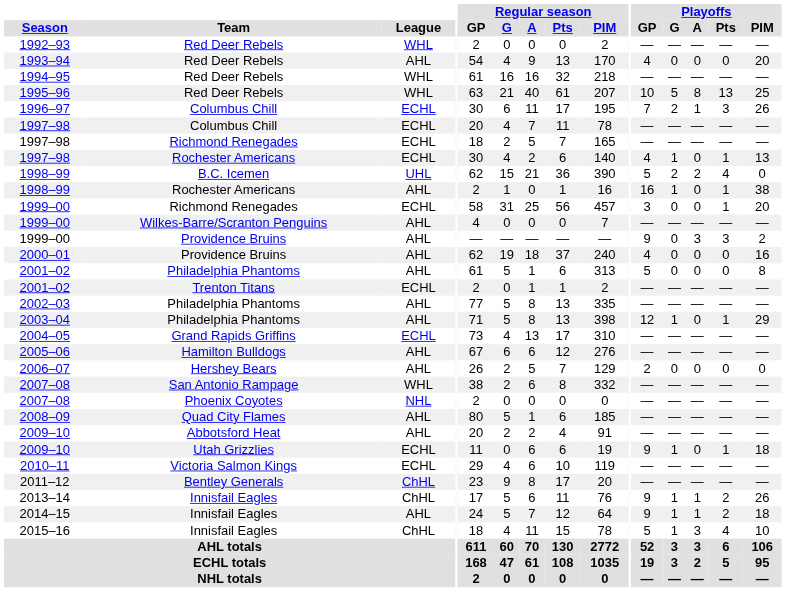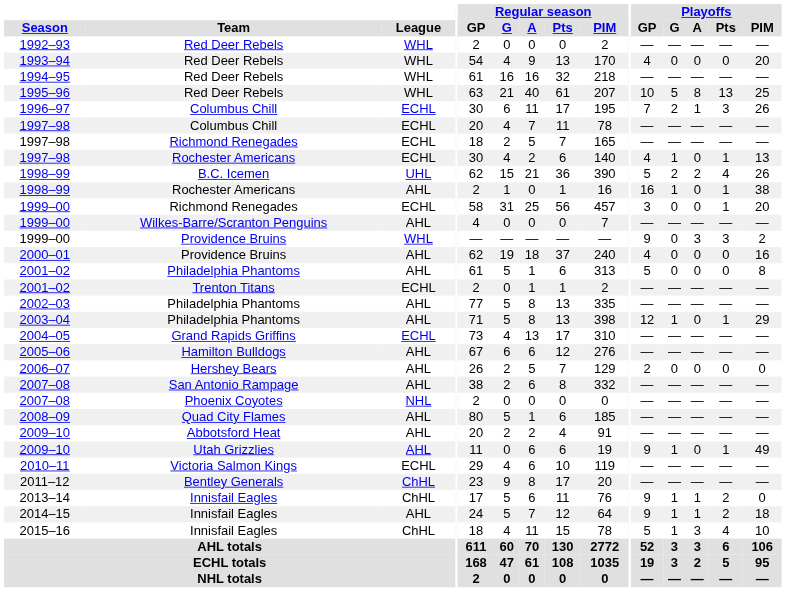 <table border="0" cellpadding="1" cellspacing="0" style="text-align:center; width:60em">
 <tr bgcolor="#e0e0e0">
 <th colspan="3" bgcolor="#ffffff"></th>
 <th rowspan="99" bgcolor="#ffffff"></th>
 <th colspan="5"><a href='#'>Regular season</a></th>
 <th rowspan="99" bgcolor="#ffffff"></th>
 <th colspan="5"><a href='#'>Playoffs</a></th>
 </tr>
 <tr bgcolor="#e0e0e0">
 <th><a href='#'>Season</a></th>
 <th>Team</th>
 <th>League</th>
 <th>GP</th>
 <th><a href='#'>G</a></th>
 <th><a href='#'>A</a></th>
 <th><a href='#'>Pts</a></th>
 <th><a href='#'>PIM</a></th>
 <th>GP</th>
 <th>G</th>
 <th>A</th>
 <th>Pts</th>
 <th>PIM</th>
 </tr>
 <tr>
 <td><a href='#'>1992–93</a></td>
 <td><a href='#'>Red Deer Rebels</a></td>
 <td><a href='#'>WHL</a></td>
 <td>2</td>
 <td>0</td>
 <td>0</td>
 <td>0</td>
 <td>2</td>
 <td>—</td>
 <td>—</td>
 <td>—</td>
 <td>—</td>
 <td>—</td>
 </tr>
 <tr bgcolor="#f0f0f0">
 <td><a href='#'>1993–94</a></td>
 <td>Red Deer Rebels</td>
-<td>AHL</td>
+<td>WHL</td>
 <td>54</td>
 <td>4</td>
 <td>9</td>
 <td>13</td>
 <td>170</td>
 <td>4</td>
 <td>0</td>
 <td>0</td>
 <td>0</td>
 <td>20</td>
 </tr>
 <tr>
 <td><a href='#'>1994–95</a></td>
 <td>Red Deer Rebels</td>
 <td>WHL</td>
 <td>61</td>
 <td>16</td>
 <td>16</td>
 <td>32</td>
 <td>218</td>
 <td>—</td>
 <td>—</td>
 <td>—</td>
 <td>—</td>
 <td>—</td>
 </tr>
 <tr bgcolor="#f0f0f0">
 <td><a href='#'>1995–96</a></td>
 <td>Red Deer Rebels</td>
 <td>WHL</td>
 <td>63</td>
 <td>21</td>
 <td>40</td>
 <td>61</td>
 <td>207</td>
 <td>10</td>
 <td>5</td>
 <td>8</td>
 <td>13</td>
 <td>25</td>
 </tr>
 <tr>
 <td><a href='#'>1996–97</a></td>
 <td><a href='#'>Columbus Chill</a></td>
 <td><a href='#'>ECHL</a></td>
 <td>30</td>
 <td>6</td>
 <td>11</td>
 <td>17</td>
 <td>195</td>
 <td>7</td>
 <td>2</td>
 <td>1</td>
 <td>3</td>
 <td>26</td>
 </tr>
 <tr bgcolor="#f0f0f0">
 <td><a href='#'>1997–98</a></td>
 <td>Columbus Chill</td>
 <td>ECHL</td>
 <td>20</td>
 <td>4</td>
 <td>7</td>
 <td>11</td>
 <td>78</td>
 <td>—</td>
 <td>—</td>
 <td>—</td>
 <td>—</td>
 <td>—</td>
 </tr>
 <tr>
 <td>1997–98</td>
 <td><a href='#'>Richmond Renegades</a></td>
 <td>ECHL</td>
 <td>18</td>
 <td>2</td>
 <td>5</td>
 <td>7</td>
 <td>165</td>
 <td>—</td>
 <td>—</td>
 <td>—</td>
 <td>—</td>
 <td>—</td>
 </tr>
 <tr bgcolor="#f0f0f0">
 <td><a href='#'>1997–98</a></td>
 <td><a href='#'>Rochester Americans</a></td>
 <td>ECHL</td>
 <td>30</td>
 <td>4</td>
 <td>2</td>
 <td>6</td>
 <td>140</td>
 <td>4</td>
 <td>1</td>
 <td>0</td>
 <td>1</td>
 <td>13</td>
 </tr>
 <tr>
 <td><a href='#'>1998–99</a></td>
 <td><a href='#'>B.C. Icemen</a></td>
 <td><a href='#'>UHL</a></td>
 <td>62</td>
 <td>15</td>
 <td>21</td>
 <td>36</td>
 <td>390</td>
 <td>5</td>
 <td>2</td>
 <td>2</td>
 <td>4</td>
-<td>0</td>
+<td>26</td>
 </tr>
 <tr bgcolor="#f0f0f0">
 <td><a href='#'>1998–99</a></td>
 <td>Rochester Americans</td>
 <td>AHL</td>
 <td>2</td>
 <td>1</td>
 <td>0</td>
 <td>1</td>
 <td>16</td>
 <td>16</td>
 <td>1</td>
 <td>0</td>
 <td>1</td>
 <td>38</td>
 </tr>
 <tr>
 <td><a href='#'>1999–00</a></td>
 <td>Richmond Renegades</td>
 <td>ECHL</td>
 <td>58</td>
 <td>31</td>
 <td>25</td>
 <td>56</td>
 <td>457</td>
 <td>3</td>
 <td>0</td>
 <td>0</td>
 <td>1</td>
 <td>20</td>
 </tr>
 <tr bgcolor="#f0f0f0">
 <td><a href='#'>1999–00</a></td>
 <td><a href='#'>Wilkes-Barre/Scranton Penguins</a></td>
 <td>AHL</td>
 <td>4</td>
 <td>0</td>
 <td>0</td>
 <td>0</td>
 <td>7</td>
 <td>—</td>
 <td>—</td>
 <td>—</td>
 <td>—</td>
 <td>—</td>
 </tr>
 <tr>
 <td>1999–00</td>
 <td><a href='#'>Providence Bruins</a></td>
-<td>AHL</td>
+<td><a href='#'>WHL</a></td>
 <td>—</td>
 <td>—</td>
 <td>—</td>
 <td>—</td>
 <td>—</td>
 <td>9</td>
 <td>0</td>
 <td>3</td>
 <td>3</td>
 <td>2</td>
 </tr>
 <tr bgcolor="#f0f0f0">
 <td><a href='#'>2000–01</a></td>
 <td>Providence Bruins</td>
 <td>AHL</td>
 <td>62</td>
 <td>19</td>
 <td>18</td>
 <td>37</td>
 <td>240</td>
 <td>4</td>
 <td>0</td>
 <td>0</td>
 <td>0</td>
 <td>16</td>
 </tr>
 <tr>
 <td><a href='#'>2001–02</a></td>
 <td><a href='#'>Philadelphia Phantoms</a></td>
 <td>AHL</td>
 <td>61</td>
 <td>5</td>
 <td>1</td>
 <td>6</td>
 <td>313</td>
 <td>5</td>
 <td>0</td>
 <td>0</td>
 <td>0</td>
 <td>8</td>
 </tr>
 <tr bgcolor="#f0f0f0">
 <td><a href='#'>2001–02</a></td>
 <td><a href='#'>Trenton Titans</a></td>
 <td>ECHL</td>
 <td>2</td>
 <td>0</td>
 <td>1</td>
 <td>1</td>
 <td>2</td>
 <td>—</td>
 <td>—</td>
 <td>—</td>
 <td>—</td>
 <td>—</td>
 </tr>
 <tr>
 <td><a href='#'>2002–03</a></td>
 <td>Philadelphia Phantoms</td>
 <td>AHL</td>
 <td>77</td>
 <td>5</td>
 <td>8</td>
 <td>13</td>
 <td>335</td>
 <td>—</td>
 <td>—</td>
 <td>—</td>
 <td>—</td>
 <td>—</td>
 </tr>
 <tr bgcolor="#f0f0f0">
 <td><a href='#'>2003–04</a></td>
 <td>Philadelphia Phantoms</td>
 <td>AHL</td>
 <td>71</td>
 <td>5</td>
 <td>8</td>
 <td>13</td>
 <td>398</td>
 <td>12</td>
 <td>1</td>
 <td>0</td>
 <td>1</td>
 <td>29</td>
 </tr>
 <tr>
 <td><a href='#'>2004–05</a></td>
 <td><a href='#'>Grand Rapids Griffins</a></td>
 <td><a href='#'>ECHL</a></td>
 <td>73</td>
 <td>4</td>
 <td>13</td>
 <td>17</td>
 <td>310</td>
 <td>—</td>
 <td>—</td>
 <td>—</td>
 <td>—</td>
 <td>—</td>
 </tr>
 <tr bgcolor="#f0f0f0">
 <td><a href='#'>2005–06</a></td>
 <td><a href='#'>Hamilton Bulldogs</a></td>
 <td>AHL</td>
 <td>67</td>
 <td>6</td>
 <td>6</td>
 <td>12</td>
 <td>276</td>
 <td>—</td>
 <td>—</td>
 <td>—</td>
 <td>—</td>
 <td>—</td>
 </tr>
 <tr>
 <td><a href='#'>2006–07</a></td>
 <td><a href='#'>Hershey Bears</a></td>
 <td>AHL</td>
 <td>26</td>
 <td>2</td>
 <td>5</td>
 <td>7</td>
 <td>129</td>
 <td>2</td>
 <td>0</td>
 <td>0</td>
 <td>0</td>
 <td>0</td>
 </tr>
 <tr bgcolor="#f0f0f0">
 <td><a href='#'>2007–08</a></td>
 <td><a href='#'>San Antonio Rampage</a></td>
-<td>WHL</td>
+<td>AHL</td>
 <td>38</td>
 <td>2</td>
 <td>6</td>
 <td>8</td>
 <td>332</td>
 <td>—</td>
 <td>—</td>
 <td>—</td>
 <td>—</td>
 <td>—</td>
 </tr>
 <tr>
 <td><a href='#'>2007–08</a></td>
 <td><a href='#'>Phoenix Coyotes</a></td>
 <td><a href='#'>NHL</a></td>
 <td>2</td>
 <td>0</td>
 <td>0</td>
 <td>0</td>
 <td>0</td>
 <td>—</td>
 <td>—</td>
 <td>—</td>
 <td>—</td>
 <td>—</td>
 </tr>
 <tr bgcolor="#f0f0f0">
 <td><a href='#'>2008–09</a></td>
 <td><a href='#'>Quad City Flames</a></td>
 <td>AHL</td>
 <td>80</td>
 <td>5</td>
 <td>1</td>
 <td>6</td>
 <td>185</td>
 <td>—</td>
 <td>—</td>
 <td>—</td>
 <td>—</td>
 <td>—</td>
 </tr>
 <tr>
 <td><a href='#'>2009–10</a></td>
 <td><a href='#'>Abbotsford Heat</a></td>
 <td>AHL</td>
 <td>20</td>
 <td>2</td>
 <td>2</td>
 <td>4</td>
 <td>91</td>
 <td>—</td>
 <td>—</td>
 <td>—</td>
 <td>—</td>
 <td>—</td>
 </tr>
 <tr bgcolor="#f0f0f0">
 <td><a href='#'>2009–10</a></td>
 <td><a href='#'>Utah Grizzlies</a></td>
-<td>ECHL</td>
+<td><a href='#'>AHL</a></td>
 <td>11</td>
 <td>0</td>
 <td>6</td>
 <td>6</td>
 <td>19</td>
 <td>9</td>
 <td>1</td>
 <td>0</td>
 <td>1</td>
-<td>18</td>
+<td>49</td>
 </tr>
 <tr>
 <td><a href='#'>2010–11</a></td>
 <td><a href='#'>Victoria Salmon Kings</a></td>
 <td>ECHL</td>
 <td>29</td>
 <td>4</td>
 <td>6</td>
 <td>10</td>
 <td>119</td>
 <td>—</td>
 <td>—</td>
 <td>—</td>
 <td>—</td>
 <td>—</td>
 </tr>
 <tr bgcolor="#f0f0f0">
 <td>2011–12</td>
 <td><a href='#'>Bentley Generals</a></td>
 <td><a href='#'>ChHL</a></td>
 <td>23</td>
 <td>9</td>
 <td>8</td>
 <td>17</td>
 <td>20</td>
 <td>—</td>
 <td>—</td>
 <td>—</td>
 <td>—</td>
 <td>—</td>
 </tr>
 <tr>
 <td>2013–14</td>
 <td><a href='#'>Innisfail Eagles</a></td>
 <td>ChHL</td>
 <td>17</td>
 <td>5</td>
 <td>6</td>
 <td>11</td>
 <td>76</td>
 <td>9</td>
 <td>1</td>
 <td>1</td>
 <td>2</td>
-<td>26</td>
+<td>0</td>
 </tr>
 <tr bgcolor="#f0f0f0">
 <td>2014–15</td>
 <td>Innisfail Eagles</td>
 <td>AHL</td>
 <td>24</td>
 <td>5</td>
 <td>7</td>
 <td>12</td>
 <td>64</td>
 <td>9</td>
 <td>1</td>
 <td>1</td>
 <td>2</td>
 <td>18</td>
 </tr>
 <tr>
 <td>2015–16</td>
 <td>Innisfail Eagles</td>
 <td>ChHL</td>
 <td>18</td>
 <td>4</td>
 <td>11</td>
 <td>15</td>
 <td>78</td>
 <td>5</td>
 <td>1</td>
 <td>3</td>
 <td>4</td>
 <td>10</td>
 </tr>
 <tr bgcolor="#e0e0e0">
 <th colspan="3">AHL totals</th>
 <th>611</th>
 <th>60</th>
 <th>70</th>
 <th>130</th>
 <th>2772</th>
 <th>52</th>
 <th>3</th>
 <th>3</th>
 <th>6</th>
 <th>106</th>
 </tr>
 <tr bgcolor="#e0e0e0">
 <th colspan="3">ECHL totals</th>
 <th>168</th>
 <th>47</th>
 <th>61</th>
 <th>108</th>
 <th>1035</th>
 <th>19</th>
 <th>3</th>
 <th>2</th>
 <th>5</th>
 <th>95</th>
 </tr>
 <tr bgcolor="#e0e0e0">
 <th colspan="3">NHL totals</th>
 <th>2</th>
 <th>0</th>
 <th>0</th>
 <th>0</th>
 <th>0</th>
 <th>—</th>
 <th>—</th>
 <th>—</th>
 <th>—</th>
 <th>—</th>
 </tr>
 </table>
